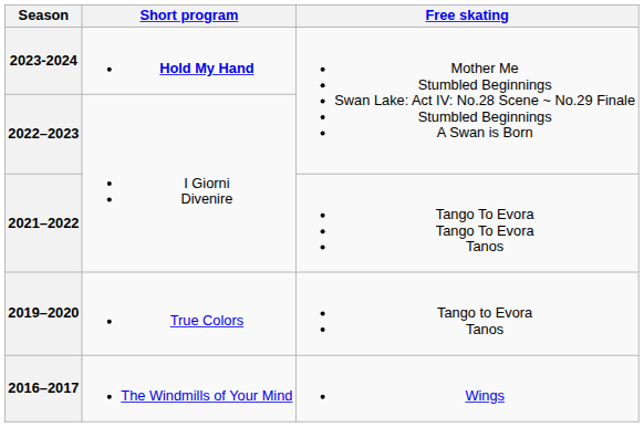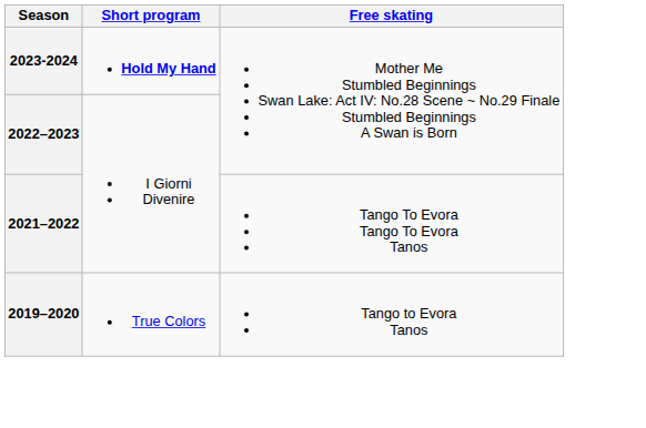 <table class=wikitable style=text-align:center>
 <tr>
 <th>Season</th>
 <th><a href='#'>Short program</a></th>
 <th><a href='#'>Free skating</a></th>
 </tr>
 <tr>
 <th>2023-2024</th>
 <td><strong><br><ul><li><a href='#'>Hold My Hand</a> <br></li></ul></strong></td>
 <td rowspan=2><br><ul><li>Mother Me</li><li>Stumbled Beginnings</li><li>Swan Lake: Act IV: No.28 Scene ~ No.29 Finale</li><li>Stumbled Beginnings</li><li>A Swan is Born <br> <br></li></ul></td>
 </tr>
 <tr>
 <th>2022–2023 <br></th>
 <td rowspan=2><br><ul><li>I Giorni <br></li><li>Divenire <br></li></ul></td>
 </tr>
 <tr>
 <th>2021–2022 <br></th>
 <td><br><ul><li>Tango To Evora <br></li><li>Tango To Evora <br></li><li>Tanos <br></li></ul></td>
 </tr>
 <tr>
 <th>2019–2020 <br></th>
 <td><br><ul><li><a href='#'>True Colors</a> <br></li></ul></td>
 <td><br><ul><li>Tango to Evora</li><li>Tanos</li></ul></td>
 </tr>
-<tr>
-<th>2016–2017 <br></th>
-<td><br><ul><li><a href='#'>The Windmills of Your Mind</a> <br></li></ul></td>
-<td><br><ul><li><a href='#'>Wings</a> <br></li></ul></td>
-</tr>
 </table>
